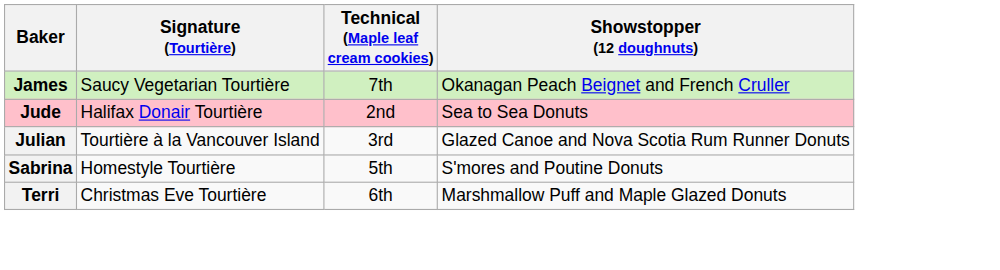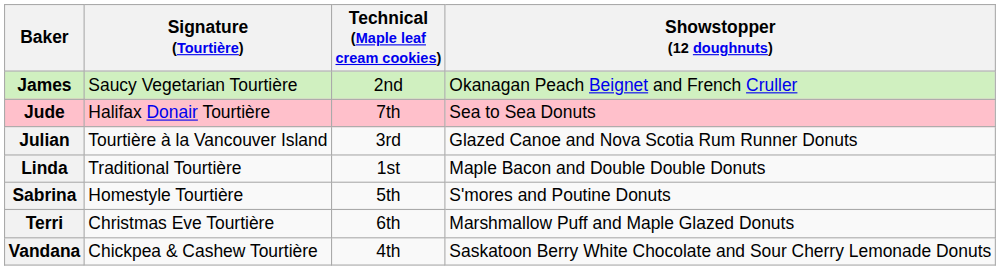 <table class="wikitable sortable" style="text-align:left;">
 <tr>
 <th scope="col">Baker</th>
 <th scope="col" class="unsortable">Signature <br><small>(<a href='#'>Tourtière</a>)</small></th>
 <th scope="col">Technical <br><small>(<a href='#'>Maple leaf<br>cream cookies</a>)</small></th>
 <th scope="col" class="unsortable">Showstopper <br><small>(12 <a href='#'>doughnuts</a>)</small></th>
 </tr>
 <tr style="background:#d0f0c0;">
 <th scope="row" style="background:#d0f0c0;">James</th>
 <td>Saucy Vegetarian Tourtière</td>
-<td align="center">7th</td>
+<td align="center">2nd</td>
 <td>Okanagan Peach <a href='#'>Beignet</a> and French <a href='#'>Cruller</a></td>
 </tr>
 <tr style="background:pink;">
 <th scope="row" style="background:pink;">Jude</th>
 <td>Halifax <a href='#'>Donair</a> Tourtière</td>
-<td align="center">2nd</td>
+<td align="center">7th</td>
 <td>Sea to Sea Donuts</td>
 </tr>
 <tr>
 <th scope="row">Julian</th>
 <td>Tourtière à la Vancouver Island</td>
 <td align="center">3rd</td>
 <td>Glazed Canoe and Nova Scotia Rum Runner Donuts</td>
+</tr>
+<tr>
+<th scope="row">Linda</th>
+<td>Traditional Tourtière</td>
+<td align="center">1st</td>
+<td>Maple Bacon and Double Double Donuts</td>
 </tr>
 <tr>
 <th scope="row">Sabrina</th>
 <td>Homestyle Tourtière</td>
 <td align="center">5th</td>
 <td>S'mores and Poutine Donuts</td>
 </tr>
 <tr>
 <th scope="row">Terri</th>
 <td>Christmas Eve Tourtière</td>
 <td align="center">6th</td>
 <td>Marshmallow Puff and Maple Glazed Donuts</td>
 </tr>
+<tr>
+<th scope="row">Vandana</th>
+<td>Chickpea & Cashew Tourtière</td>
+<td align="center">4th</td>
+<td>Saskatoon Berry White Chocolate and Sour Cherry Lemonade Donuts</td>
+</tr>
 </table>
